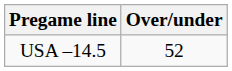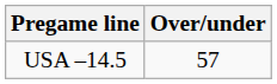 <table class="wikitable">
 <tr align="center">
 <th style=>Pregame line</th>
 <th style=>Over/under</th>
 </tr>
 <tr align="center">
 <td>USA –14.5</td>
-<td>52</td>
+<td>57</td>
 </tr>
 </table>
